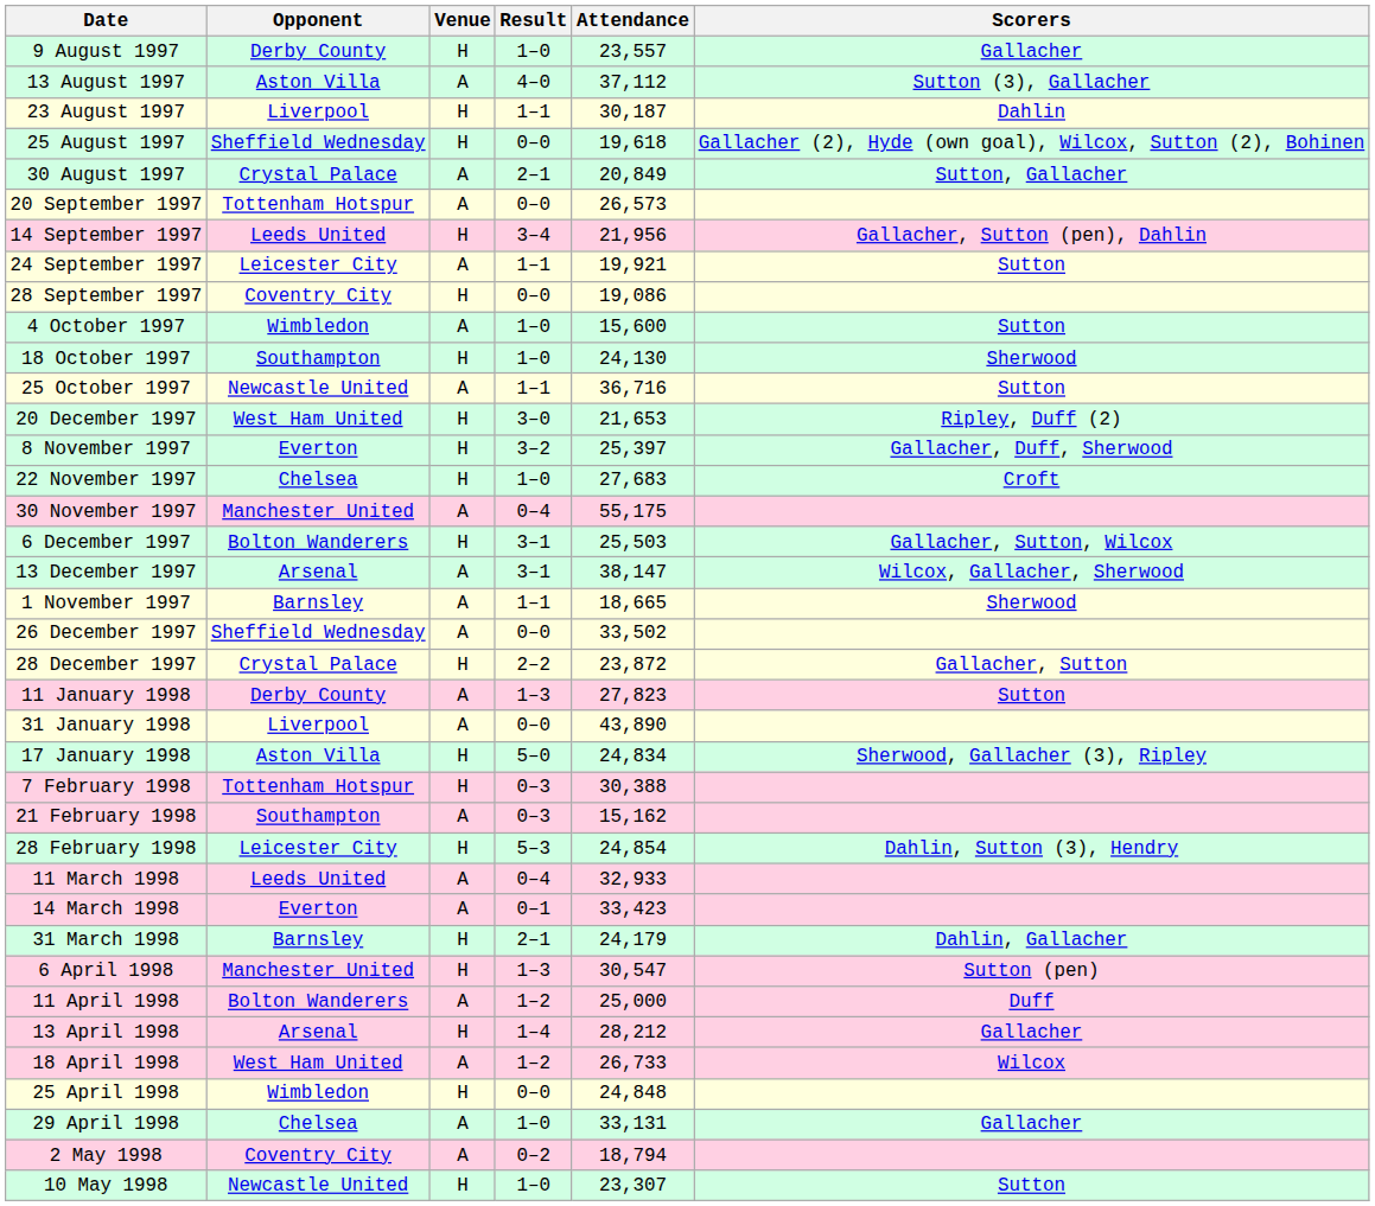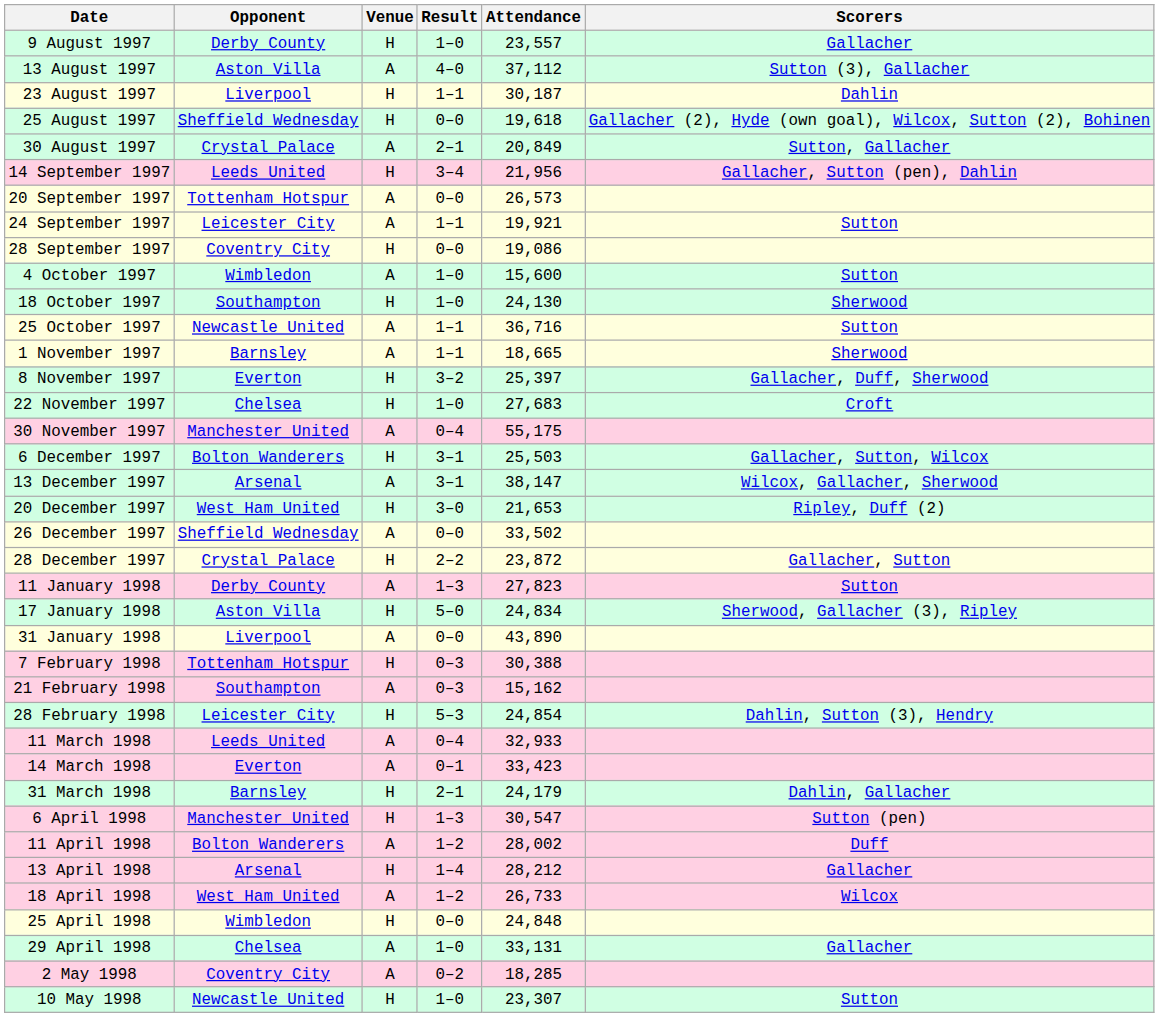 <table class="wikitable sortable" style="font-size:100%; text-align:center">
 <tr>
 <th>Date</th>
 <th>Opponent</th>
 <th>Venue</th>
 <th>Result</th>
 <th>Attendance</th>
 <th>Scorers</th>
 </tr>
 <tr style="background-color: #d0ffe3;">
 <td>9 August 1997</td>
 <td><a href='#'>Derby County</a></td>
 <td>H</td>
 <td>1–0</td>
 <td>23,557</td>
 <td><a href='#'>Gallacher</a></td>
 </tr>
 <tr style="background-color: #d0ffe3;">
 <td>13 August 1997</td>
 <td><a href='#'>Aston Villa</a></td>
 <td>A</td>
 <td>4–0</td>
 <td>37,112</td>
 <td><a href='#'>Sutton</a> (3), <a href='#'>Gallacher</a></td>
 </tr>
 <tr style="background-color: #ffffdd;">
 <td>23 August 1997</td>
 <td><a href='#'>Liverpool</a></td>
 <td>H</td>
 <td>1–1</td>
 <td>30,187</td>
 <td><a href='#'>Dahlin</a></td>
 </tr>
 <tr style="background-color: #d0ffe3;">
 <td>25 August 1997</td>
 <td><a href='#'>Sheffield Wednesday</a></td>
 <td>H</td>
 <td>0–0</td>
 <td>19,618</td>
 <td><a href='#'>Gallacher</a> (2), <a href='#'>Hyde</a> (own goal), <a href='#'>Wilcox</a>, <a href='#'>Sutton</a> (2), <a href='#'>Bohinen</a></td>
 </tr>
 <tr style="background-color: #d0ffe3;">
 <td>30 August 1997</td>
 <td><a href='#'>Crystal Palace</a></td>
 <td>A</td>
 <td>2–1</td>
 <td>20,849</td>
 <td><a href='#'>Sutton</a>, <a href='#'>Gallacher</a></td>
 </tr>
+<tr style="background-color: #ffd0e3;">
+<td>14 September 1997</td>
+<td><a href='#'>Leeds United</a></td>
+<td>H</td>
+<td>3–4</td>
+<td>21,956</td>
+<td><a href='#'>Gallacher</a>, <a href='#'>Sutton</a> (pen), <a href='#'>Dahlin</a></td>
+</tr>
 <tr style="background-color: #ffffdd;">
 <td>20 September 1997</td>
 <td><a href='#'>Tottenham Hotspur</a></td>
 <td>A</td>
 <td>0–0</td>
 <td>26,573</td>
 <td></td>
-</tr>
-<tr style="background-color: #ffd0e3;">
-<td>14 September 1997</td>
-<td><a href='#'>Leeds United</a></td>
-<td>H</td>
-<td>3–4</td>
-<td>21,956</td>
-<td><a href='#'>Gallacher</a>, <a href='#'>Sutton</a> (pen), <a href='#'>Dahlin</a></td>
 </tr>
 <tr style="background-color: #ffffdd;">
 <td>24 September 1997</td>
 <td><a href='#'>Leicester City</a></td>
 <td>A</td>
 <td>1–1</td>
 <td>19,921</td>
 <td><a href='#'>Sutton</a></td>
 </tr>
 <tr style="background-color: #ffffdd;">
 <td>28 September 1997</td>
 <td><a href='#'>Coventry City</a></td>
 <td>H</td>
 <td>0–0</td>
 <td>19,086</td>
 <td></td>
 </tr>
 <tr style="background-color: #d0ffe3;">
 <td>4 October 1997</td>
 <td><a href='#'>Wimbledon</a></td>
 <td>A</td>
 <td>1–0</td>
 <td>15,600</td>
 <td><a href='#'>Sutton</a></td>
 </tr>
 <tr style="background-color: #d0ffe3;">
 <td>18 October 1997</td>
 <td><a href='#'>Southampton</a></td>
 <td>H</td>
 <td>1–0</td>
 <td>24,130</td>
 <td><a href='#'>Sherwood</a></td>
 </tr>
 <tr style="background-color: #ffffdd;">
 <td>25 October 1997</td>
 <td><a href='#'>Newcastle United</a></td>
 <td>A</td>
 <td>1–1</td>
 <td>36,716</td>
 <td><a href='#'>Sutton</a></td>
 </tr>
-<tr style="background-color: #d0ffe3;">
-<td>20 December 1997</td>
-<td><a href='#'>West Ham United</a></td>
-<td>H</td>
-<td>3–0</td>
-<td>21,653</td>
-<td><a href='#'>Ripley</a>, <a href='#'>Duff</a> (2)</td>
+<tr style="background-color: #ffffdd;">
+<td>1 November 1997</td>
+<td><a href='#'>Barnsley</a></td>
+<td>A</td>
+<td>1–1</td>
+<td>18,665</td>
+<td><a href='#'>Sherwood</a></td>
 </tr>
 <tr style="background-color: #d0ffe3;">
 <td>8 November 1997</td>
 <td><a href='#'>Everton</a></td>
 <td>H</td>
 <td>3–2</td>
 <td>25,397</td>
 <td><a href='#'>Gallacher</a>, <a href='#'>Duff</a>, <a href='#'>Sherwood</a></td>
 </tr>
 <tr style="background-color: #d0ffe3;">
 <td>22 November 1997</td>
 <td><a href='#'>Chelsea</a></td>
 <td>H</td>
 <td>1–0</td>
 <td>27,683</td>
 <td><a href='#'>Croft</a></td>
 </tr>
 <tr style="background-color: #ffd0e3;">
 <td>30 November 1997</td>
 <td><a href='#'>Manchester United</a></td>
 <td>A</td>
 <td>0–4</td>
 <td>55,175</td>
 <td></td>
 </tr>
 <tr style="background-color: #d0ffe3;">
 <td>6 December 1997</td>
 <td><a href='#'>Bolton Wanderers</a></td>
 <td>H</td>
 <td>3–1</td>
 <td>25,503</td>
 <td><a href='#'>Gallacher</a>, <a href='#'>Sutton</a>, <a href='#'>Wilcox</a></td>
 </tr>
 <tr style="background-color: #d0ffe3;">
 <td>13 December 1997</td>
 <td><a href='#'>Arsenal</a></td>
 <td>A</td>
 <td>3–1</td>
 <td>38,147</td>
 <td><a href='#'>Wilcox</a>, <a href='#'>Gallacher</a>, <a href='#'>Sherwood</a></td>
 </tr>
-<tr style="background-color: #ffffdd;">
-<td>1 November 1997</td>
-<td><a href='#'>Barnsley</a></td>
-<td>A</td>
-<td>1–1</td>
-<td>18,665</td>
-<td><a href='#'>Sherwood</a></td>
+<tr style="background-color: #d0ffe3;">
+<td>20 December 1997</td>
+<td><a href='#'>West Ham United</a></td>
+<td>H</td>
+<td>3–0</td>
+<td>21,653</td>
+<td><a href='#'>Ripley</a>, <a href='#'>Duff</a> (2)</td>
 </tr>
 <tr style="background-color: #ffffdd;">
 <td>26 December 1997</td>
 <td><a href='#'>Sheffield Wednesday</a></td>
 <td>A</td>
 <td>0–0</td>
 <td>33,502</td>
 <td></td>
 </tr>
 <tr style="background-color: #ffffdd;">
 <td>28 December 1997</td>
 <td><a href='#'>Crystal Palace</a></td>
 <td>H</td>
 <td>2–2</td>
 <td>23,872</td>
 <td><a href='#'>Gallacher</a>, <a href='#'>Sutton</a></td>
 </tr>
 <tr style="background-color: #ffd0e3;">
 <td>11 January 1998</td>
 <td><a href='#'>Derby County</a></td>
 <td>A</td>
 <td>1–3</td>
 <td>27,823</td>
 <td><a href='#'>Sutton</a></td>
 </tr>
+<tr style="background-color: #d0ffe3;">
+<td>17 January 1998</td>
+<td><a href='#'>Aston Villa</a></td>
+<td>H</td>
+<td>5–0</td>
+<td>24,834</td>
+<td><a href='#'>Sherwood</a>, <a href='#'>Gallacher</a> (3), <a href='#'>Ripley</a></td>
+</tr>
 <tr style="background-color: #ffffdd;">
 <td>31 January 1998</td>
 <td><a href='#'>Liverpool</a></td>
 <td>A</td>
 <td>0–0</td>
 <td>43,890</td>
 <td></td>
-</tr>
-<tr style="background-color: #d0ffe3;">
-<td>17 January 1998</td>
-<td><a href='#'>Aston Villa</a></td>
-<td>H</td>
-<td>5–0</td>
-<td>24,834</td>
-<td><a href='#'>Sherwood</a>, <a href='#'>Gallacher</a> (3), <a href='#'>Ripley</a></td>
 </tr>
 <tr style="background-color: #ffd0e3;">
 <td>7 February 1998</td>
 <td><a href='#'>Tottenham Hotspur</a></td>
 <td>H</td>
 <td>0–3</td>
 <td>30,388</td>
 <td></td>
 </tr>
 <tr style="background-color: #ffd0e3;">
 <td>21 February 1998</td>
 <td><a href='#'>Southampton</a></td>
 <td>A</td>
 <td>0–3</td>
 <td>15,162</td>
 <td></td>
 </tr>
 <tr style="background-color: #d0ffe3;">
 <td>28 February 1998</td>
 <td><a href='#'>Leicester City</a></td>
 <td>H</td>
 <td>5–3</td>
 <td>24,854</td>
 <td><a href='#'>Dahlin</a>, <a href='#'>Sutton</a> (3), <a href='#'>Hendry</a></td>
 </tr>
 <tr style="background-color: #ffd0e3;">
 <td>11 March 1998</td>
 <td><a href='#'>Leeds United</a></td>
 <td>A</td>
 <td>0–4</td>
 <td>32,933</td>
 <td></td>
 </tr>
 <tr style="background-color: #ffd0e3;">
 <td>14 March 1998</td>
 <td><a href='#'>Everton</a></td>
 <td>A</td>
 <td>0–1</td>
 <td>33,423</td>
 <td></td>
 </tr>
 <tr style="background-color: #d0ffe3;">
 <td>31 March 1998</td>
 <td><a href='#'>Barnsley</a></td>
 <td>H</td>
 <td>2–1</td>
 <td>24,179</td>
 <td><a href='#'>Dahlin</a>, <a href='#'>Gallacher</a></td>
 </tr>
 <tr style="background-color: #ffd0e3;">
 <td>6 April 1998</td>
 <td><a href='#'>Manchester United</a></td>
 <td>H</td>
 <td>1–3</td>
 <td>30,547</td>
 <td><a href='#'>Sutton</a> (pen)</td>
 </tr>
 <tr style="background-color: #ffd0e3;">
 <td>11 April 1998</td>
 <td><a href='#'>Bolton Wanderers</a></td>
 <td>A</td>
 <td>1–2</td>
-<td>25,000</td>
+<td>28,002</td>
 <td><a href='#'>Duff</a></td>
 </tr>
 <tr style="background-color: #ffd0e3;">
 <td>13 April 1998</td>
 <td><a href='#'>Arsenal</a></td>
 <td>H</td>
 <td>1–4</td>
 <td>28,212</td>
 <td><a href='#'>Gallacher</a></td>
 </tr>
 <tr style="background-color: #ffd0e3;">
 <td>18 April 1998</td>
 <td><a href='#'>West Ham United</a></td>
 <td>A</td>
 <td>1–2</td>
 <td>26,733</td>
 <td><a href='#'>Wilcox</a></td>
 </tr>
 <tr style="background-color: #ffffdd;">
 <td>25 April 1998</td>
 <td><a href='#'>Wimbledon</a></td>
 <td>H</td>
 <td>0–0</td>
 <td>24,848</td>
 <td></td>
 </tr>
 <tr style="background-color: #d0ffe3;">
 <td>29 April 1998</td>
 <td><a href='#'>Chelsea</a></td>
 <td>A</td>
 <td>1–0</td>
 <td>33,131</td>
 <td><a href='#'>Gallacher</a></td>
 </tr>
 <tr style="background-color: #ffd0e3;">
 <td>2 May 1998</td>
 <td><a href='#'>Coventry City</a></td>
 <td>A</td>
 <td>0–2</td>
-<td>18,794</td>
+<td>18,285</td>
 <td></td>
 </tr>
 <tr style="background-color: #d0ffe3;">
 <td>10 May 1998</td>
 <td><a href='#'>Newcastle United</a></td>
 <td>H</td>
 <td>1–0</td>
 <td>23,307</td>
 <td><a href='#'>Sutton</a></td>
 </tr>
 </table>
